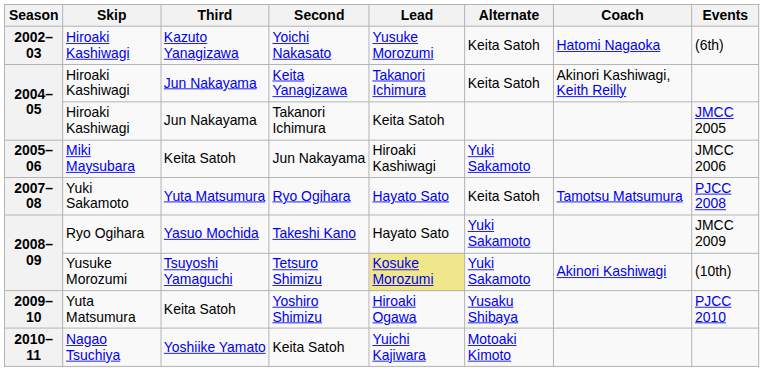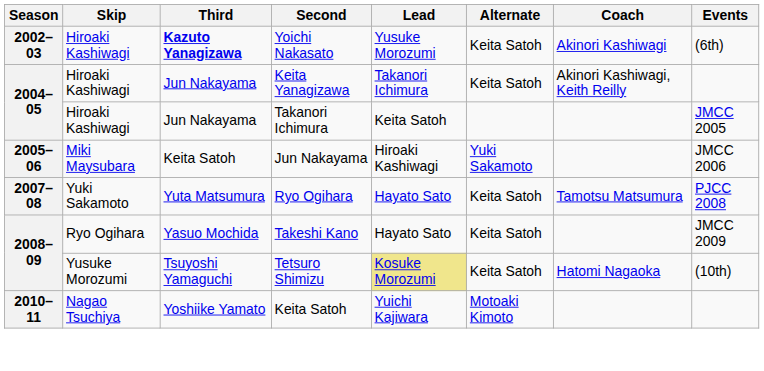 <table class="wikitable">
 <tr>
 <th scope="col">Season</th>
 <th scope="col">Skip</th>
 <th scope="col">Third</th>
 <th scope="col">Second</th>
 <th scope="col">Lead</th>
 <th scope="col">Alternate</th>
 <th scope="col">Coach</th>
 <th scope="col">Events</th>
 </tr>
 <tr>
 <th scope="row">2002–03</th>
 <td><a href='#'>Hiroaki Kashiwagi</a></td>
-<td><a href='#'>Kazuto Yanagizawa</a></td>
+<td><strong><a href='#'>Kazuto Yanagizawa</a></strong></td>
 <td><a href='#'>Yoichi Nakasato</a></td>
 <td><a href='#'>Yusuke Morozumi</a></td>
 <td>Keita Satoh</td>
-<td><a href='#'>Hatomi Nagaoka</a></td>
+<td><a href='#'>Akinori Kashiwagi</a></td>
 <td> (6th)</td>
 </tr>
 <tr>
 <th scope="row" rowspan=2>2004–05</th>
 <td>Hiroaki Kashiwagi</td>
 <td><a href='#'>Jun Nakayama</a></td>
 <td><a href='#'>Keita Yanagizawa</a></td>
 <td><a href='#'>Takanori Ichimura</a></td>
 <td>Keita Satoh</td>
 <td>Akinori Kashiwagi, <a href='#'>Keith Reilly</a></td>
 <td> </td>
 </tr>
 <tr>
 <td>Hiroaki Kashiwagi</td>
 <td>Jun Nakayama</td>
 <td>Takanori Ichimura</td>
 <td>Keita Satoh</td>
 <td></td>
 <td></td>
 <td><a href='#'>JMCC</a> 2005 </td>
 </tr>
 <tr>
 <th scope="row">2005–06</th>
 <td><a href='#'>Miki Maysubara</a></td>
 <td>Keita Satoh</td>
 <td>Jun Nakayama</td>
 <td>Hiroaki Kashiwagi</td>
 <td><a href='#'>Yuki Sakamoto</a></td>
 <td></td>
 <td>JMCC 2006 </td>
 </tr>
 <tr>
 <th scope="row">2007–08</th>
 <td>Yuki Sakamoto</td>
 <td><a href='#'>Yuta Matsumura</a></td>
 <td><a href='#'>Ryo Ogihara</a></td>
 <td><a href='#'>Hayato Sato</a></td>
 <td>Keita Satoh</td>
 <td><a href='#'>Tamotsu Matsumura</a></td>
 <td><a href='#'>PJCC 2008</a> </td>
 </tr>
 <tr>
 <th scope="row" rowspan=2>2008–09</th>
 <td>Ryo Ogihara</td>
 <td><a href='#'>Yasuo Mochida</a></td>
 <td><a href='#'>Takeshi Kano</a></td>
 <td>Hayato Sato</td>
-<td><a href='#'>Yuki Sakamoto</a></td>
+<td>Keita Satoh</td>
 <td></td>
 <td>JMCC 2009 </td>
 </tr>
 <tr>
 <td>Yusuke Morozumi</td>
 <td><a href='#'>Tsuyoshi Yamaguchi</a></td>
 <td><a href='#'>Tetsuro Shimizu</a></td>
 <td style="background: khaki;"><a href='#'>Kosuke Morozumi</a></td>
-<td><a href='#'>Yuki Sakamoto</a></td>
-<td><a href='#'>Akinori Kashiwagi</a></td>
+<td>Keita Satoh</td>
+<td><a href='#'>Hatomi Nagaoka</a></td>
 <td> (10th)</td>
-</tr>
-<tr>
-<th scope="row">2009–10</th>
-<td>Yuta Matsumura</td>
-<td>Keita Satoh</td>
-<td><a href='#'>Yoshiro Shimizu</a></td>
-<td><a href='#'>Hiroaki Ogawa</a></td>
-<td><a href='#'>Yusaku Shibaya</a></td>
-<td></td>
-<td><a href='#'>PJCC 2010</a> </td>
 </tr>
 <tr>
 <th scope="row">2010–11</th>
 <td><a href='#'>Nagao Tsuchiya</a></td>
 <td><a href='#'>Yoshiike Yamato</a></td>
 <td>Keita Satoh</td>
 <td><a href='#'>Yuichi Kajiwara</a></td>
 <td><a href='#'>Motoaki Kimoto</a></td>
 <td></td>
 <td></td>
 </tr>
 </table>
